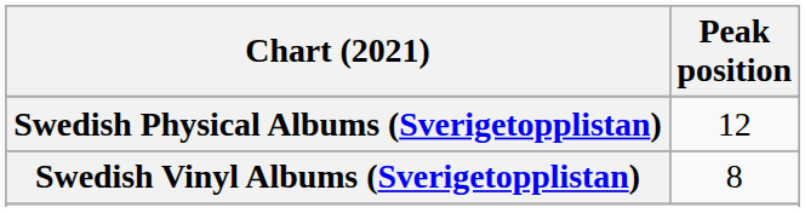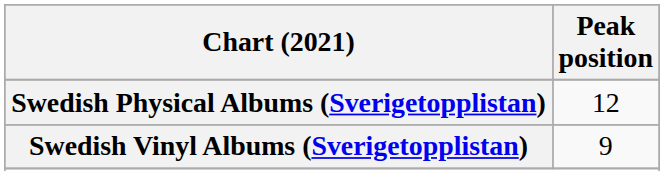 <table class="wikitable sortable plainrowheaders" style="text-align:center">
 <tr>
 <th scope="col">Chart (2021)</th>
 <th scope="col">Peak<br>position</th>
 </tr>
 <tr>
 </tr>
 <tr>
 </tr>
 <tr>
 </tr>
 <tr>
 </tr>
 <tr>
 </tr>
 <tr>
 </tr>
 <tr>
 </tr>
 <tr>
 <th scope="row">Swedish Physical Albums (<a href='#'>Sverigetopplistan</a>)</th>
 <td>12</td>
 </tr>
 <tr>
 <th scope="row">Swedish Vinyl Albums (<a href='#'>Sverigetopplistan</a>)</th>
-<td>8</td>
+<td>9</td>
 </tr>
 <tr>
 </tr>
 <tr>
 </tr>
 <tr>
 </tr>
 <tr>
 </tr>
 <tr>
 </tr>
 </table>
